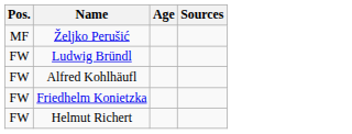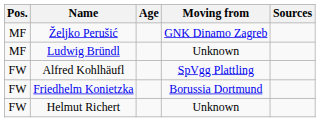 <table class="wikitable" style="text-align: center">
 <tr>
 <th>Pos.</th>
 <th>Name</th>
 <th>Age</th>
+<th>Moving from</th>
 <th>Sources</th>
 </tr>
 <tr>
 <td>MF</td>
 <td><a href='#'>Željko Perušić</a></td>
 <td></td>
+<td><a href='#'>GNK Dinamo Zagreb</a></td>
 <td><br></td>
 </tr>
 <tr>
-<td>FW</td>
+<td>MF</td>
 <td><a href='#'>Ludwig Bründl</a></td>
 <td></td>
+<td>Unknown</td>
 <td><br></td>
 </tr>
 <tr>
 <td>FW</td>
 <td>Alfred Kohlhäufl</td>
 <td></td>
+<td><a href='#'>SpVgg Plattling</a></td>
 <td><br></td>
 </tr>
 <tr>
 <td>FW</td>
 <td><a href='#'>Friedhelm Konietzka</a></td>
 <td></td>
+<td><a href='#'>Borussia Dortmund</a></td>
 <td><br></td>
 </tr>
 <tr>
 <td>FW</td>
 <td>Helmut Richert</td>
 <td></td>
+<td>Unknown</td>
 <td><br></td>
 </tr>
 </table>
